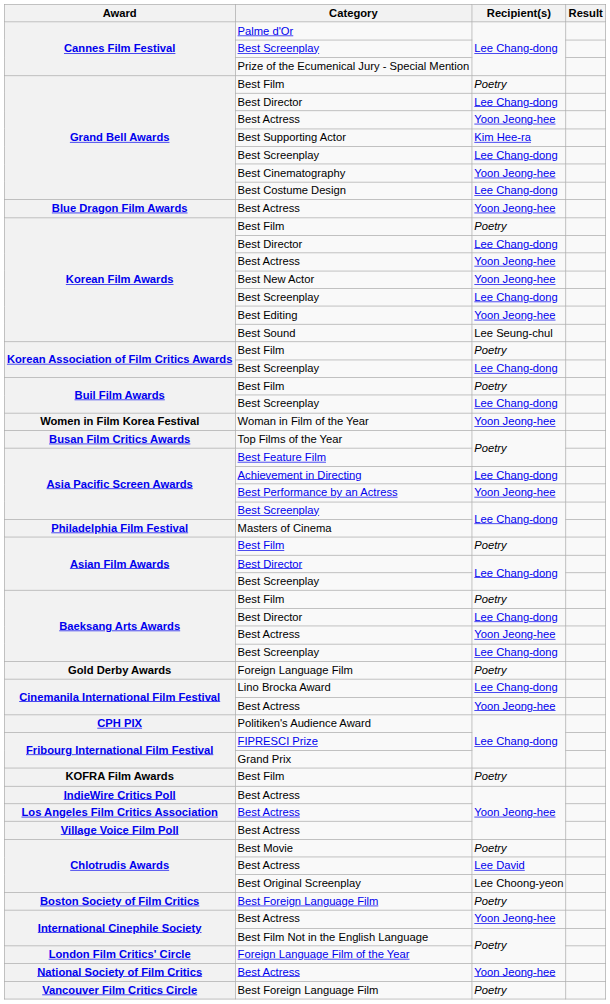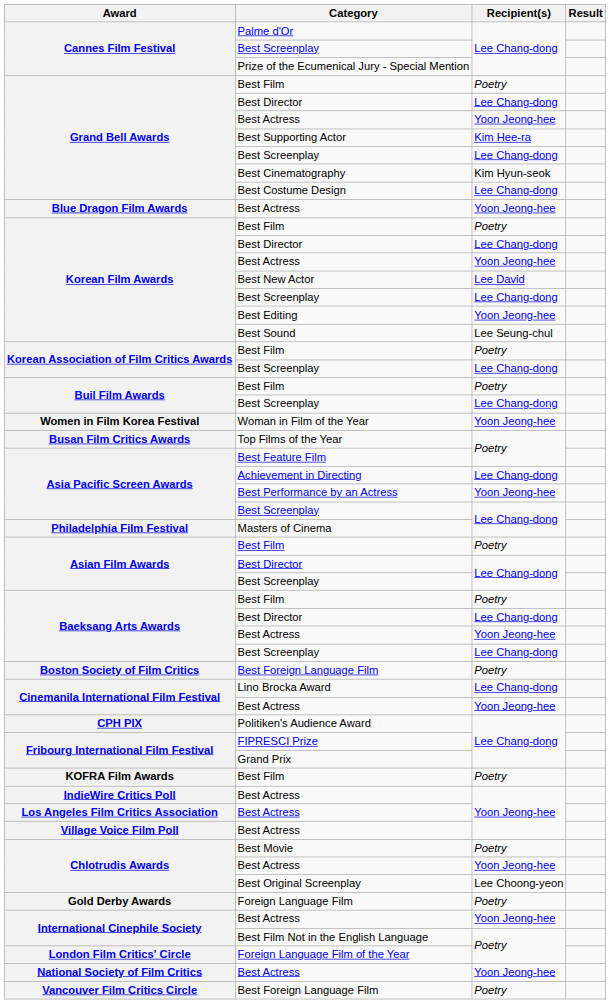 <table class="wikitable plainrowheaders sortable">
 <tr>
 <th scope="col">Award</th>
 <th scope="col">Category</th>
 <th scope="col">Recipient(s)</th>
 <th scope="col">Result</th>
 </tr>
 <tr>
 <th scope="row" rowspan="3"><a href='#'>Cannes Film Festival</a></th>
 <td><a href='#'>Palme d'Or</a></td>
 <td rowspan="3"><a href='#'>Lee Chang-dong</a></td>
 <td></td>
 </tr>
 <tr>
 <td><a href='#'>Best Screenplay</a></td>
 <td></td>
 </tr>
 <tr>
 <td>Prize of the Ecumenical Jury - Special Mention</td>
 <td></td>
 </tr>
 <tr>
 <th scope="row" rowspan="7"><a href='#'>Grand Bell Awards</a></th>
 <td>Best Film</td>
 <td><em>Poetry</em></td>
 <td></td>
 </tr>
 <tr>
 <td>Best Director</td>
 <td><a href='#'>Lee Chang-dong</a></td>
 <td></td>
 </tr>
 <tr>
 <td>Best Actress</td>
 <td><a href='#'>Yoon Jeong-hee</a></td>
 <td></td>
 </tr>
 <tr>
 <td>Best Supporting Actor</td>
 <td><a href='#'>Kim Hee-ra</a></td>
 <td></td>
 </tr>
 <tr>
 <td>Best Screenplay</td>
 <td><a href='#'>Lee Chang-dong</a></td>
 <td></td>
 </tr>
 <tr>
 <td>Best Cinematography</td>
-<td><a href='#'>Yoon Jeong-hee</a></td>
+<td>Kim Hyun-seok</td>
 <td></td>
 </tr>
 <tr>
 <td>Best Costume Design</td>
 <td><a href='#'>Lee Chang-dong</a></td>
 <td></td>
 </tr>
 <tr>
 <th scope="row"><a href='#'>Blue Dragon Film Awards</a></th>
 <td>Best Actress</td>
 <td><a href='#'>Yoon Jeong-hee</a></td>
 <td></td>
 </tr>
 <tr>
 <th scope="row" rowspan="7"><a href='#'>Korean Film Awards</a></th>
 <td>Best Film</td>
 <td><em>Poetry</em></td>
 <td></td>
 </tr>
 <tr>
 <td>Best Director</td>
 <td><a href='#'>Lee Chang-dong</a></td>
 <td></td>
 </tr>
 <tr>
 <td>Best Actress</td>
 <td><a href='#'>Yoon Jeong-hee</a></td>
 <td></td>
 </tr>
 <tr>
 <td>Best New Actor</td>
-<td><a href='#'>Yoon Jeong-hee</a></td>
+<td><a href='#'>Lee David</a></td>
 <td></td>
 </tr>
 <tr>
 <td>Best Screenplay</td>
 <td><a href='#'>Lee Chang-dong</a></td>
 <td></td>
 </tr>
 <tr>
 <td>Best Editing</td>
 <td><a href='#'>Yoon Jeong-hee</a></td>
 <td></td>
 </tr>
 <tr>
 <td>Best Sound</td>
 <td>Lee Seung-chul</td>
 <td></td>
 </tr>
 <tr>
 <th scope="row" rowspan="2"><a href='#'>Korean Association of Film Critics Awards</a></th>
 <td>Best Film</td>
 <td><em>Poetry</em></td>
 <td></td>
 </tr>
 <tr>
 <td>Best Screenplay</td>
 <td><a href='#'>Lee Chang-dong</a></td>
 <td></td>
 </tr>
 <tr>
 <th scope="row" rowspan="2"><a href='#'>Buil Film Awards</a></th>
 <td>Best Film</td>
 <td><em>Poetry</em></td>
 <td></td>
 </tr>
 <tr>
 <td>Best Screenplay</td>
 <td><a href='#'>Lee Chang-dong</a></td>
 <td></td>
 </tr>
 <tr>
 <th scope="row">Women in Film Korea Festival</th>
 <td>Woman in Film of the Year</td>
 <td><a href='#'>Yoon Jeong-hee</a></td>
 <td></td>
 </tr>
 <tr>
 <th scope="row"><a href='#'>Busan Film Critics Awards</a></th>
 <td>Top Films of the Year</td>
 <td rowspan="2"><em>Poetry</em></td>
 <td></td>
 </tr>
 <tr>
 <th scope="row" rowspan="4"><a href='#'>Asia Pacific Screen Awards</a></th>
 <td><a href='#'>Best Feature Film</a></td>
 <td></td>
 </tr>
 <tr>
 <td><a href='#'>Achievement in Directing</a></td>
 <td><a href='#'>Lee Chang-dong</a></td>
 <td></td>
 </tr>
 <tr>
 <td><a href='#'>Best Performance by an Actress</a></td>
 <td><a href='#'>Yoon Jeong-hee</a></td>
 <td></td>
 </tr>
 <tr>
 <td><a href='#'>Best Screenplay</a></td>
 <td rowspan="2"><a href='#'>Lee Chang-dong</a></td>
 <td></td>
 </tr>
 <tr>
 <th scope="row"><a href='#'>Philadelphia Film Festival</a></th>
 <td>Masters of Cinema</td>
 <td></td>
 </tr>
 <tr>
 <th scope="row" rowspan="3"><a href='#'>Asian Film Awards</a></th>
 <td><a href='#'>Best Film</a></td>
 <td><em>Poetry</em></td>
 <td></td>
 </tr>
 <tr>
 <td><a href='#'>Best Director</a></td>
 <td rowspan="2"><a href='#'>Lee Chang-dong</a></td>
 <td></td>
 </tr>
 <tr>
 <td>Best Screenplay</td>
 <td></td>
 </tr>
 <tr>
 <th scope="row" rowspan="4"><a href='#'>Baeksang Arts Awards</a></th>
 <td>Best Film</td>
 <td><em>Poetry</em></td>
 <td></td>
 </tr>
 <tr>
 <td>Best Director</td>
 <td><a href='#'>Lee Chang-dong</a></td>
 <td></td>
 </tr>
 <tr>
 <td>Best Actress</td>
 <td><a href='#'>Yoon Jeong-hee</a></td>
 <td></td>
 </tr>
 <tr>
 <td>Best Screenplay</td>
 <td><a href='#'>Lee Chang-dong</a></td>
 <td></td>
 </tr>
 <tr>
-<th scope="row">Gold Derby Awards</th>
-<td>Foreign Language Film</td>
+<th scope="row"><a href='#'>Boston Society of Film Critics</a></th>
+<td><a href='#'>Best Foreign Language Film</a></td>
 <td><em>Poetry</em></td>
 <td></td>
 </tr>
 <tr>
 <th scope="row" rowspan="2"><a href='#'>Cinemanila International Film Festival</a></th>
 <td>Lino Brocka Award</td>
 <td><a href='#'>Lee Chang-dong</a></td>
 <td></td>
 </tr>
 <tr>
 <td>Best Actress</td>
 <td><a href='#'>Yoon Jeong-hee</a></td>
 <td></td>
 </tr>
 <tr>
 <th scope="row"><a href='#'>CPH PIX</a></th>
 <td>Politiken's Audience Award</td>
 <td rowspan="3"><a href='#'>Lee Chang-dong</a></td>
 <td></td>
 </tr>
 <tr>
 <th scope="row" rowspan="2"><a href='#'>Fribourg International Film Festival</a></th>
 <td><a href='#'>FIPRESCI Prize</a></td>
 <td></td>
 </tr>
 <tr>
 <td>Grand Prix</td>
 <td></td>
 </tr>
 <tr>
 <th scope="row">KOFRA Film Awards</th>
 <td>Best Film</td>
 <td><em>Poetry</em></td>
 <td></td>
 </tr>
 <tr>
 <th scope="row"><a href='#'>IndieWire Critics Poll</a></th>
 <td rowspan="1">Best Actress</td>
 <td rowspan="3"><a href='#'>Yoon Jeong-hee</a></td>
 <td></td>
 </tr>
 <tr>
 <th scope="row"><a href='#'>Los Angeles Film Critics Association</a></th>
 <td><a href='#'>Best Actress</a></td>
 <td></td>
 </tr>
 <tr>
 <th scope="row"><a href='#'>Village Voice Film Poll</a></th>
 <td>Best Actress</td>
 <td></td>
 </tr>
 <tr>
 <th scope="row" rowspan="3"><a href='#'>Chlotrudis Awards</a></th>
 <td>Best Movie</td>
 <td><em>Poetry</em></td>
 <td></td>
 </tr>
 <tr>
 <td>Best Actress</td>
-<td><a href='#'>Lee David</a></td>
+<td><a href='#'>Yoon Jeong-hee</a></td>
 <td></td>
 </tr>
 <tr>
 <td>Best Original Screenplay</td>
 <td>Lee Choong-yeon</td>
 <td></td>
 </tr>
 <tr>
-<th scope="row"><a href='#'>Boston Society of Film Critics</a></th>
-<td><a href='#'>Best Foreign Language Film</a></td>
+<th scope="row">Gold Derby Awards</th>
+<td>Foreign Language Film</td>
 <td><em>Poetry</em></td>
 <td></td>
 </tr>
 <tr>
 <th scope="row"   rowspan="2"><a href='#'>International Cinephile Society</a></th>
 <td>Best Actress</td>
 <td><a href='#'>Yoon Jeong-hee</a></td>
 <td></td>
 </tr>
 <tr>
 <td>Best Film Not in the English Language</td>
 <td rowspan="2"><em>Poetry</em></td>
 <td></td>
 </tr>
 <tr>
 <th scope="row"><a href='#'>London Film Critics' Circle</a></th>
 <td><a href='#'>Foreign Language Film of the Year</a></td>
 <td></td>
 </tr>
 <tr>
 <th scope="row"><a href='#'>National Society of Film Critics</a></th>
 <td><a href='#'>Best Actress</a></td>
 <td><a href='#'>Yoon Jeong-hee</a></td>
 <td></td>
 </tr>
 <tr>
 <th scope="row"><a href='#'>Vancouver Film Critics Circle</a></th>
 <td>Best Foreign Language Film</td>
 <td><em>Poetry</em></td>
 <td></td>
 </tr>
 </table>
